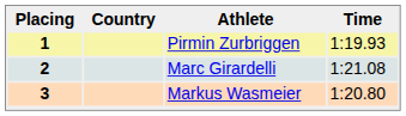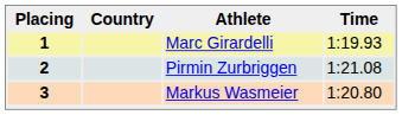 <table style="border-style:solid;border-width:1px;border-color:#808080;background-color:#EFEFEF" cellspacing="2" cellpadding="2" width="380px">
 <tr bgcolor="#EFEFEF">
 <th>Placing</th>
 <th>Country</th>
 <th>Athlete</th>
 <th>Time</th>
 </tr>
 <tr align="center" valign="top" bgcolor="#F7F6A8">
 <th>1</th>
 <td align="left"> </td>
-<td align="left"><a href='#'>Pirmin Zurbriggen</a></td>
+<td align="left"><a href='#'>Marc Girardelli</a></td>
 <td align="left">1:19.93</td>
 </tr>
 <tr align="center" valign="top" bgcolor="#DCE5E5">
 <th>2</th>
 <td align="left"></td>
-<td align="left"><a href='#'>Marc Girardelli</a></td>
+<td align="left"><a href='#'>Pirmin Zurbriggen</a></td>
 <td align="left">1:21.08</td>
 </tr>
 <tr align="center" valign="top" bgcolor="#FFDAB9">
 <th>3</th>
 <td align="left"></td>
 <td align="left"><a href='#'>Markus Wasmeier</a></td>
 <td align="left">1:20.80</td>
 </tr>
 <tr align="center" valign="top" bgcolor="#FFFFFF">
 </tr>
 </table>
